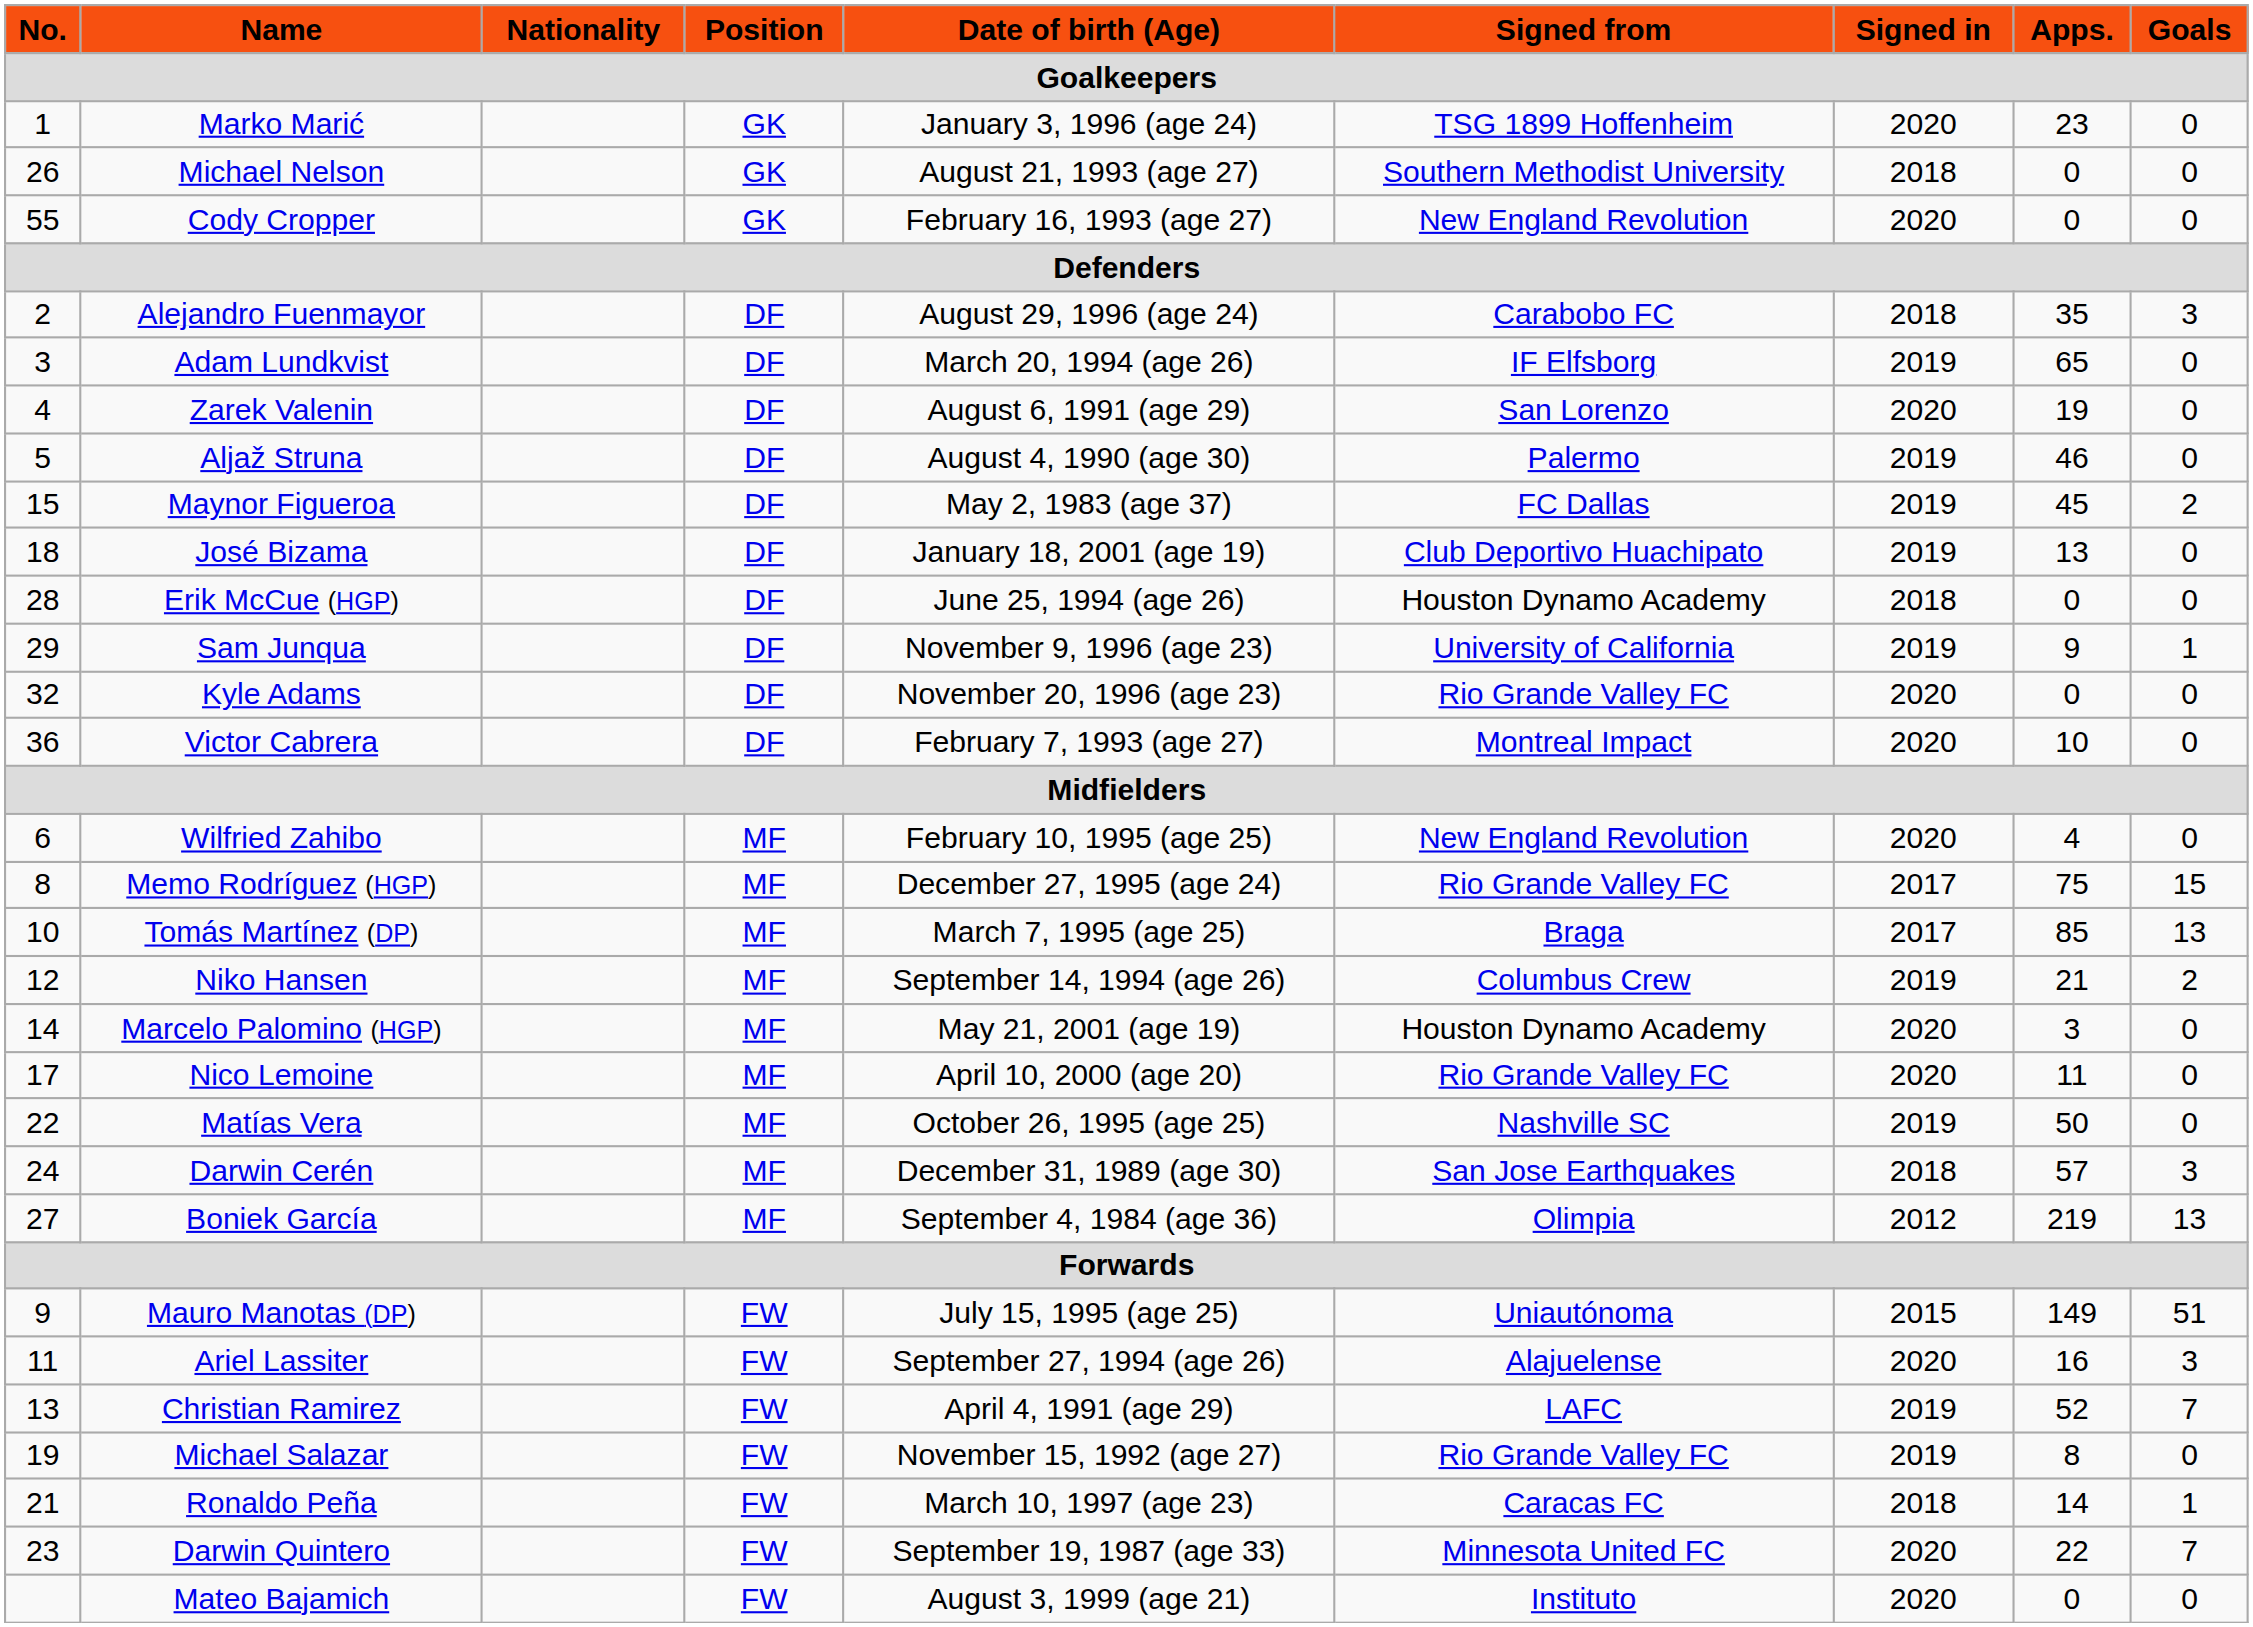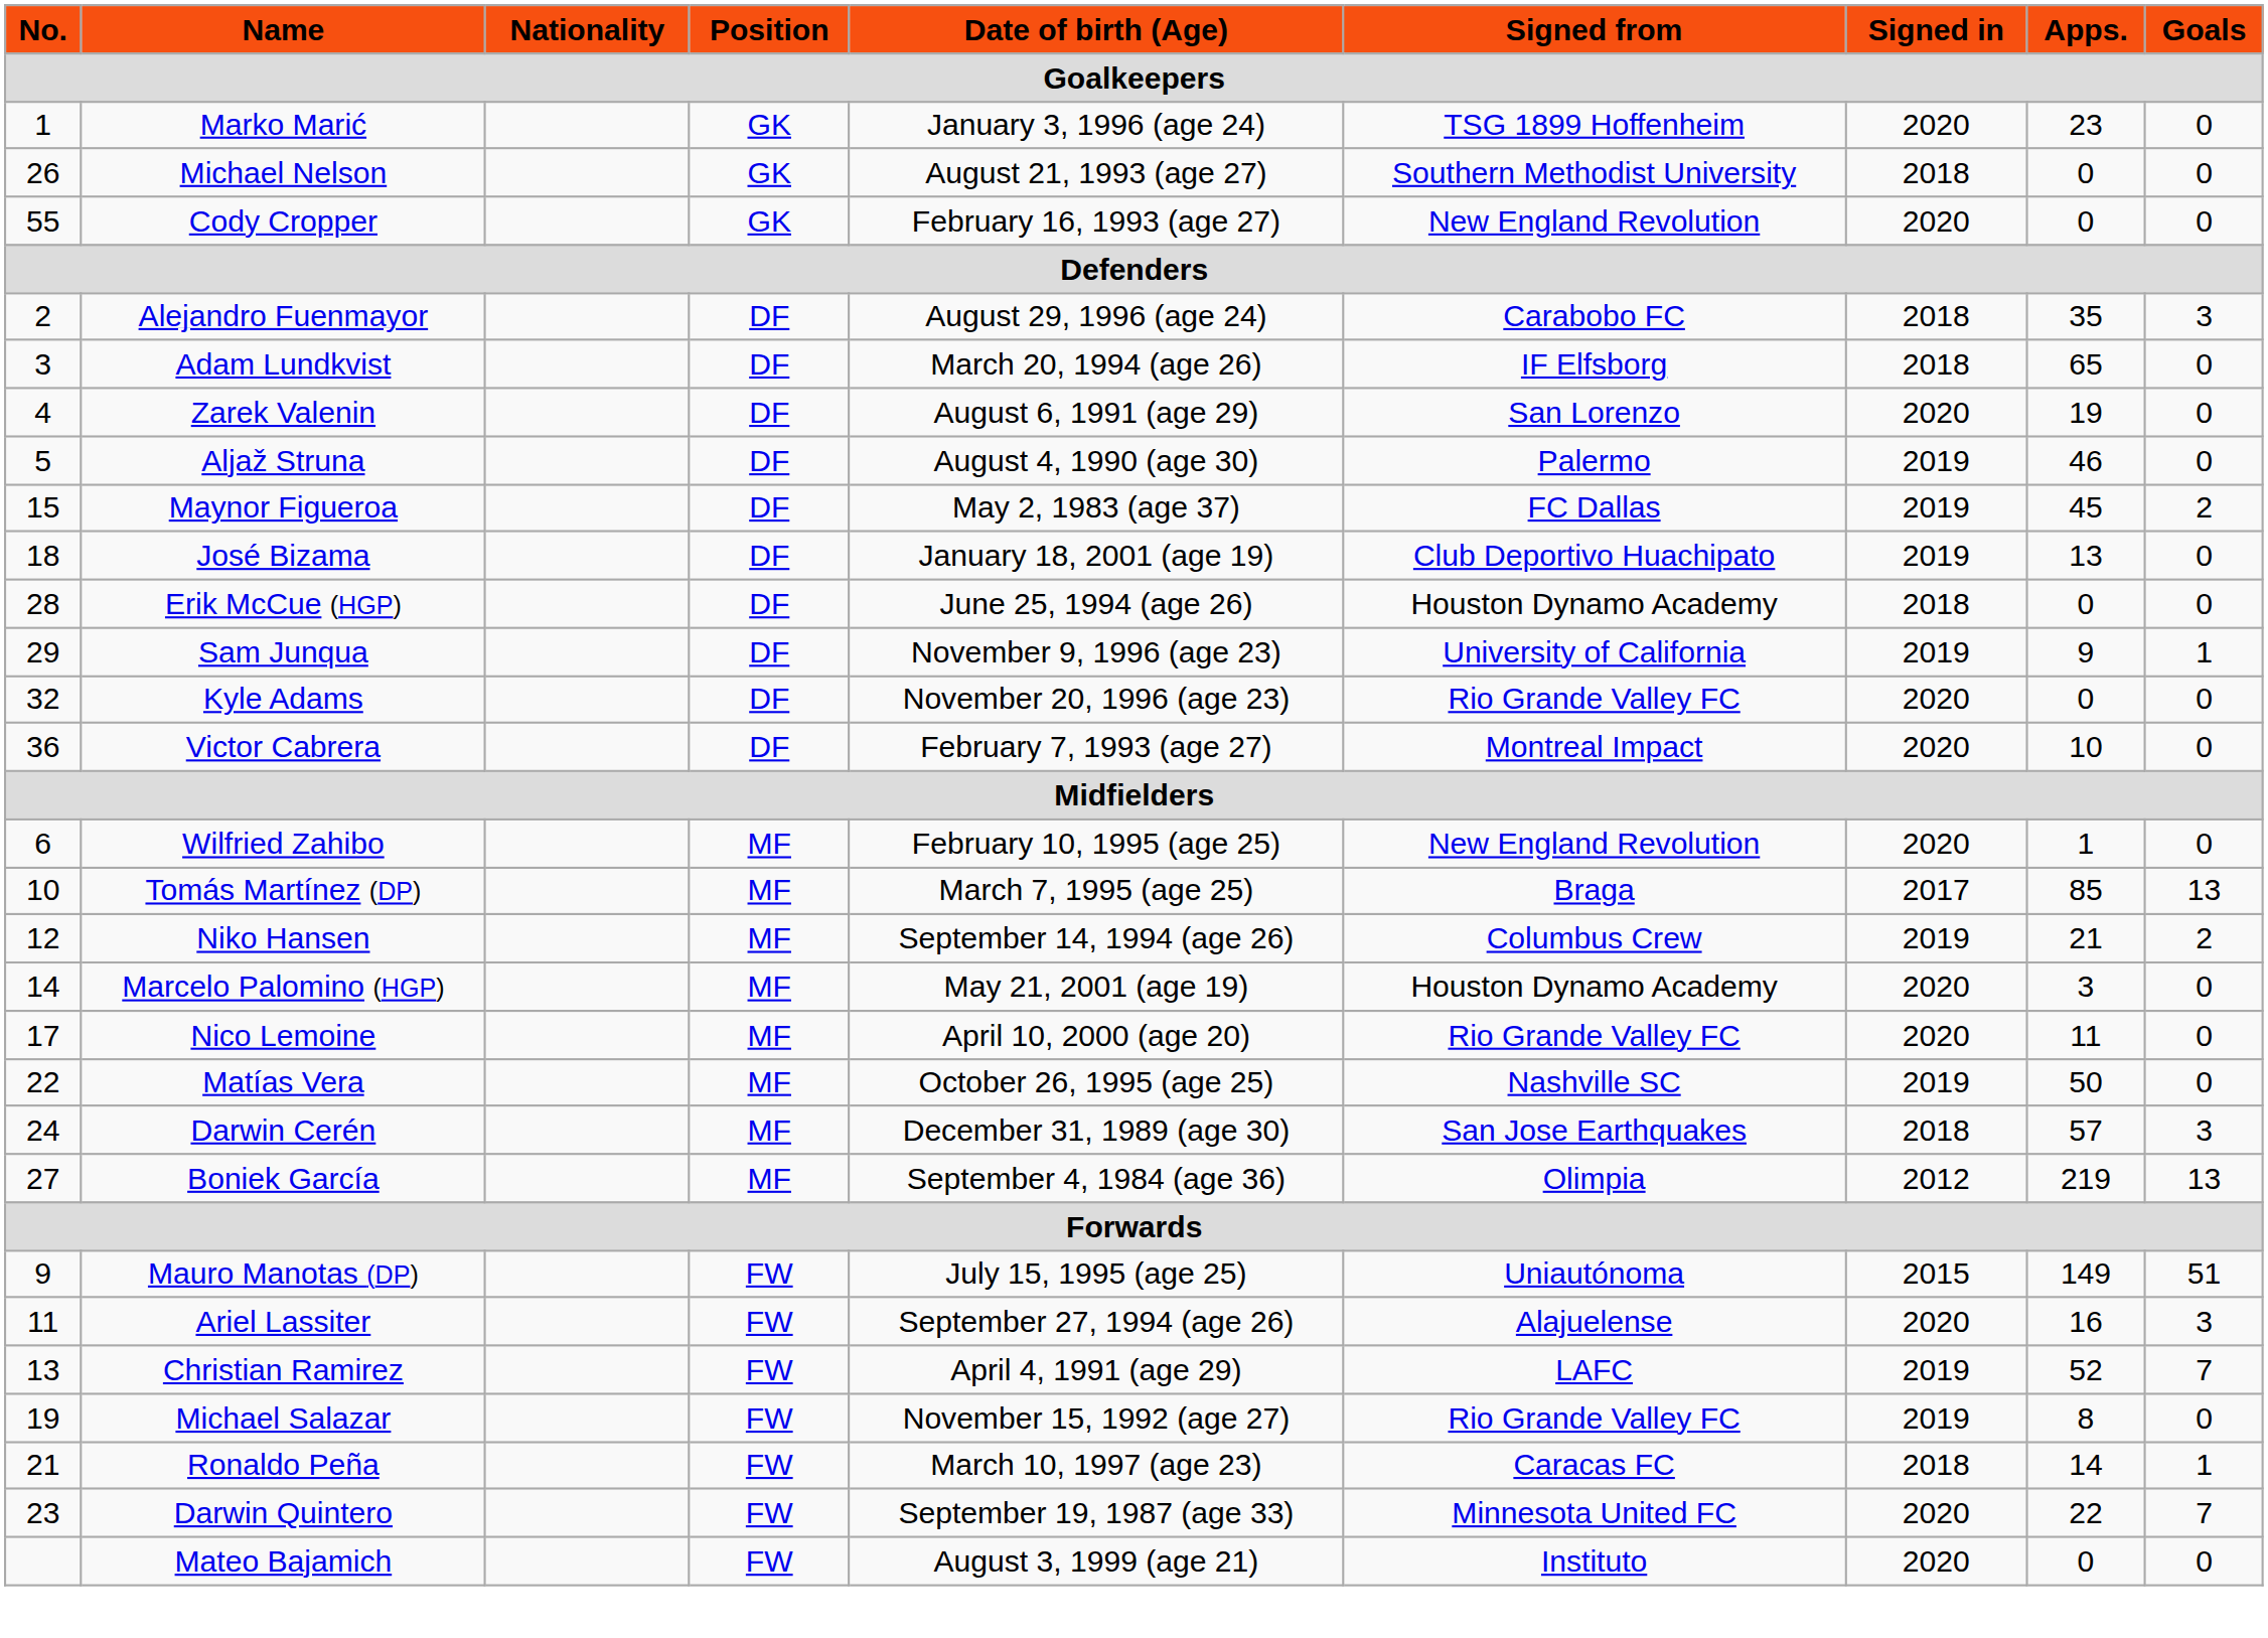 <table class="wikitable" style="text-align:center; font-size:90%; width:85%;">
 <tr>
 <th style="background:#F75010; color:#000; text-align:center;">No.</th>
 <th style="background:#F75010; color:#000; text-align:center;">Name</th>
 <th style="background:#F75010; color:#000; text-align:center;">Nationality</th>
 <th style="background:#F75010; color:#000; text-align:center;">Position</th>
 <th style="background:#F75010; color:#000; text-align:center;">Date of birth (Age)</th>
 <th style="background:#F75010; color:#000; text-align:center;">Signed from</th>
 <th style="background:#F75010; color:#000; text-align:center;">Signed in</th>
 <th style="background:#F75010; color:#000; text-align:center;">Apps.</th>
 <th style="background:#F75010; color:#000; text-align:center;">Goals</th>
 </tr>
 <tr>
 <th colspan="9" style="background:#dcdcdc; text-align:center;">Goalkeepers</th>
 </tr>
 <tr>
 <td>1</td>
 <td><a href='#'>Marko Marić</a></td>
 <td></td>
 <td><a href='#'>GK</a></td>
 <td>January 3, 1996 (age 24)</td>
 <td><a href='#'>TSG 1899 Hoffenheim</a></td>
 <td>2020</td>
 <td>23</td>
 <td>0</td>
 </tr>
 <tr>
 <td>26</td>
 <td><a href='#'>Michael Nelson</a></td>
 <td></td>
 <td><a href='#'>GK</a></td>
 <td>August 21, 1993 (age 27)</td>
 <td><a href='#'>Southern Methodist University</a></td>
 <td>2018</td>
 <td>0</td>
 <td>0</td>
 </tr>
 <tr>
 <td>55</td>
 <td><a href='#'>Cody Cropper</a></td>
 <td></td>
 <td><a href='#'>GK</a></td>
 <td>February 16, 1993 (age 27)</td>
 <td><a href='#'>New England Revolution</a></td>
 <td>2020</td>
 <td>0</td>
 <td>0</td>
 </tr>
 <tr>
 <th colspan="9" style="background:#dcdcdc; text-align:center;">Defenders</th>
 </tr>
 <tr>
 <td>2</td>
 <td><a href='#'>Alejandro Fuenmayor</a></td>
 <td></td>
 <td><a href='#'>DF</a></td>
 <td>August 29, 1996 (age 24)</td>
 <td><a href='#'>Carabobo FC</a></td>
 <td>2018</td>
 <td>35</td>
 <td>3</td>
 </tr>
 <tr>
 <td>3</td>
 <td><a href='#'>Adam Lundkvist</a></td>
 <td></td>
 <td><a href='#'>DF</a></td>
 <td>March 20, 1994 (age 26)</td>
 <td><a href='#'>IF Elfsborg</a></td>
-<td>2019</td>
+<td>2018</td>
 <td>65</td>
 <td>0</td>
 </tr>
 <tr>
 <td>4</td>
 <td><a href='#'>Zarek Valenin</a></td>
 <td></td>
 <td><a href='#'>DF</a></td>
 <td>August 6, 1991 (age 29)</td>
 <td><a href='#'>San Lorenzo</a></td>
 <td>2020</td>
 <td>19</td>
 <td>0</td>
 </tr>
 <tr>
 <td>5</td>
 <td><a href='#'>Aljaž Struna</a></td>
 <td></td>
 <td><a href='#'>DF</a></td>
 <td>August 4, 1990 (age 30)</td>
 <td><a href='#'>Palermo</a></td>
 <td>2019</td>
 <td>46</td>
 <td>0</td>
 </tr>
 <tr>
 <td>15</td>
 <td><a href='#'>Maynor Figueroa</a></td>
 <td></td>
 <td><a href='#'>DF</a></td>
 <td>May 2, 1983 (age 37)</td>
 <td><a href='#'>FC Dallas</a></td>
 <td>2019</td>
 <td>45</td>
 <td>2</td>
 </tr>
 <tr>
 <td>18</td>
 <td><a href='#'>José Bizama</a></td>
 <td></td>
 <td><a href='#'>DF</a></td>
 <td>January 18, 2001 (age 19)</td>
 <td><a href='#'>Club Deportivo Huachipato</a></td>
 <td>2019</td>
 <td>13</td>
 <td>0</td>
 </tr>
 <tr>
 <td>28</td>
 <td><a href='#'>Erik McCue</a> <small>(<a href='#'>HGP</a>)</small></td>
 <td></td>
 <td><a href='#'>DF</a></td>
 <td>June 25, 1994 (age 26)</td>
 <td>Houston Dynamo Academy</td>
 <td>2018</td>
 <td>0</td>
 <td>0</td>
 </tr>
 <tr>
 <td>29</td>
 <td><a href='#'>Sam Junqua</a></td>
 <td></td>
 <td><a href='#'>DF</a></td>
 <td>November 9, 1996 (age 23)</td>
 <td><a href='#'>University of California</a></td>
 <td>2019</td>
 <td>9</td>
 <td>1</td>
 </tr>
 <tr>
 <td>32</td>
 <td><a href='#'>Kyle Adams</a></td>
 <td></td>
 <td><a href='#'>DF</a></td>
 <td>November 20, 1996 (age 23)</td>
 <td><a href='#'>Rio Grande Valley FC</a></td>
 <td>2020</td>
 <td>0</td>
 <td>0</td>
 </tr>
 <tr>
 <td>36</td>
 <td><a href='#'>Victor Cabrera</a></td>
 <td></td>
 <td><a href='#'>DF</a></td>
 <td>February 7, 1993 (age 27)</td>
 <td><a href='#'>Montreal Impact</a></td>
 <td>2020</td>
 <td>10</td>
 <td>0</td>
 </tr>
 <tr>
 <th colspan="9" style="background:#dcdcdc; text-align:center;">Midfielders</th>
 </tr>
 <tr>
 <td>6</td>
 <td><a href='#'>Wilfried Zahibo</a></td>
 <td></td>
 <td><a href='#'>MF</a></td>
 <td>February 10, 1995 (age 25)</td>
 <td><a href='#'>New England Revolution</a></td>
 <td>2020</td>
-<td>4</td>
+<td>1</td>
 <td>0</td>
-</tr>
-<tr>
-<td>8</td>
-<td><a href='#'>Memo Rodríguez</a> <small>(<a href='#'>HGP</a>)</small></td>
-<td></td>
-<td><a href='#'>MF</a></td>
-<td>December 27, 1995 (age 24)</td>
-<td><a href='#'>Rio Grande Valley FC</a></td>
-<td>2017</td>
-<td>75</td>
-<td>15</td>
 </tr>
 <tr>
 <td>10</td>
 <td><a href='#'>Tomás Martínez</a> <small>(<a href='#'>DP</a>)</small></td>
 <td></td>
 <td><a href='#'>MF</a></td>
 <td>March 7, 1995 (age 25)</td>
 <td><a href='#'>Braga</a></td>
 <td>2017</td>
 <td>85</td>
 <td>13</td>
 </tr>
 <tr>
 <td>12</td>
 <td><a href='#'>Niko Hansen</a></td>
 <td></td>
 <td><a href='#'>MF</a></td>
 <td>September 14, 1994 (age 26)</td>
 <td><a href='#'>Columbus Crew</a></td>
 <td>2019</td>
 <td>21</td>
 <td>2</td>
 </tr>
 <tr>
 <td>14</td>
 <td><a href='#'>Marcelo Palomino</a> <small>(<a href='#'>HGP</a>)</small></td>
 <td></td>
 <td><a href='#'>MF</a></td>
 <td>May 21, 2001 (age 19)</td>
 <td>Houston Dynamo Academy</td>
 <td>2020</td>
 <td>3</td>
 <td>0</td>
 </tr>
 <tr>
 <td>17</td>
 <td><a href='#'>Nico Lemoine</a></td>
 <td></td>
 <td><a href='#'>MF</a></td>
 <td>April 10, 2000 (age 20)</td>
 <td><a href='#'>Rio Grande Valley FC</a></td>
 <td>2020</td>
 <td>11</td>
 <td>0</td>
 </tr>
 <tr>
 <td>22</td>
 <td><a href='#'>Matías Vera</a></td>
 <td></td>
 <td><a href='#'>MF</a></td>
 <td>October 26, 1995 (age 25)</td>
 <td><a href='#'>Nashville SC</a></td>
 <td>2019</td>
 <td>50</td>
 <td>0</td>
 </tr>
 <tr>
 <td>24</td>
 <td><a href='#'>Darwin Cerén</a></td>
 <td></td>
 <td><a href='#'>MF</a></td>
 <td>December 31, 1989 (age 30)</td>
 <td><a href='#'>San Jose Earthquakes</a></td>
 <td>2018</td>
 <td>57</td>
 <td>3</td>
 </tr>
 <tr>
 <td>27</td>
 <td><a href='#'>Boniek García</a></td>
 <td></td>
 <td><a href='#'>MF</a></td>
 <td>September 4, 1984 (age 36)</td>
 <td><a href='#'>Olimpia</a></td>
 <td>2012</td>
 <td>219</td>
 <td>13</td>
 </tr>
 <tr>
 <th colspan="9" style="background:#dcdcdc; text-align:center;">Forwards</th>
 </tr>
 <tr>
 <td>9</td>
 <td><a href='#'>Mauro Manotas <small>(</small></a><small><a href='#'>DP</a>)</small></td>
 <td></td>
 <td><a href='#'>FW</a></td>
 <td>July 15, 1995 (age 25)</td>
 <td><a href='#'>Uniautónoma</a></td>
 <td>2015</td>
 <td>149</td>
 <td>51</td>
 </tr>
 <tr>
 <td>11</td>
 <td><a href='#'>Ariel Lassiter</a></td>
 <td></td>
 <td><a href='#'>FW</a></td>
 <td>September 27, 1994 (age 26)</td>
 <td><a href='#'>Alajuelense</a></td>
 <td>2020</td>
 <td>16</td>
 <td>3</td>
 </tr>
 <tr>
 <td>13</td>
 <td><a href='#'>Christian Ramirez</a></td>
 <td></td>
 <td><a href='#'>FW</a></td>
 <td>April 4, 1991 (age 29)</td>
 <td><a href='#'>LAFC</a></td>
 <td>2019</td>
 <td>52</td>
 <td>7</td>
 </tr>
 <tr>
 <td>19</td>
 <td><a href='#'>Michael Salazar</a></td>
 <td></td>
 <td><a href='#'>FW</a></td>
 <td>November 15, 1992 (age 27)</td>
 <td><a href='#'>Rio Grande Valley FC</a></td>
 <td>2019</td>
 <td>8</td>
 <td>0</td>
 </tr>
 <tr>
 <td>21</td>
 <td><a href='#'>Ronaldo Peña</a></td>
 <td></td>
 <td><a href='#'>FW</a></td>
 <td>March 10, 1997 (age 23)</td>
 <td><a href='#'>Caracas FC</a></td>
 <td>2018</td>
 <td>14</td>
 <td>1</td>
 </tr>
 <tr>
 <td>23</td>
 <td><a href='#'>Darwin Quintero</a></td>
 <td></td>
 <td><a href='#'>FW</a></td>
 <td>September 19, 1987 (age 33)</td>
 <td><a href='#'>Minnesota United FC</a></td>
 <td>2020</td>
 <td>22</td>
 <td>7</td>
 </tr>
 <tr>
 <td></td>
 <td><a href='#'>Mateo Bajamich</a></td>
 <td></td>
 <td><a href='#'>FW</a></td>
 <td>August 3, 1999 (age 21)</td>
 <td><a href='#'>Instituto</a></td>
 <td>2020</td>
 <td>0</td>
 <td>0</td>
 </tr>
 </table>
